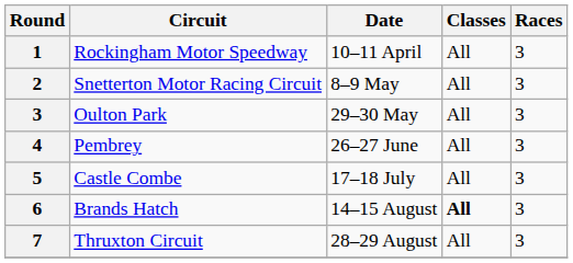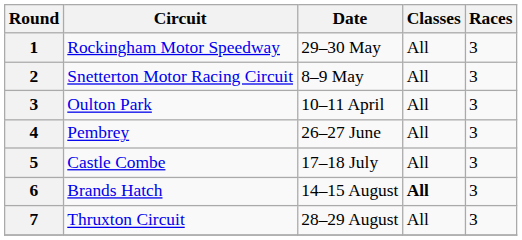 <table class="wikitable" style="font-size: 85%;">
 <tr>
 <th>Round</th>
 <th>Circuit</th>
 <th>Date</th>
 <th>Classes</th>
 <th>Races</th>
 </tr>
 <tr>
 <th>1</th>
 <td><a href='#'>Rockingham Motor Speedway</a></td>
-<td>10–11 April</td>
+<td>29–30 May</td>
 <td>All</td>
 <td>3</td>
 </tr>
 <tr>
 <th>2</th>
 <td><a href='#'>Snetterton Motor Racing Circuit</a></td>
 <td>8–9 May</td>
 <td>All</td>
 <td>3</td>
 </tr>
 <tr>
 <th>3</th>
 <td><a href='#'>Oulton Park</a></td>
-<td>29–30 May</td>
+<td>10–11 April</td>
 <td>All</td>
 <td>3</td>
 </tr>
 <tr>
 <th>4</th>
 <td><a href='#'>Pembrey</a></td>
 <td>26–27 June</td>
 <td>All</td>
 <td>3</td>
 </tr>
 <tr>
 <th>5</th>
 <td><a href='#'>Castle Combe</a></td>
 <td>17–18 July</td>
 <td>All</td>
 <td>3</td>
 </tr>
 <tr>
 <th>6</th>
 <td><a href='#'>Brands Hatch</a></td>
 <td>14–15 August</td>
 <td><strong>All</strong></td>
 <td>3</td>
 </tr>
 <tr>
 <th>7</th>
 <td><a href='#'>Thruxton Circuit</a></td>
 <td>28–29 August</td>
 <td>All</td>
 <td>3</td>
 </tr>
 <tr>
 </tr>
 </table>
